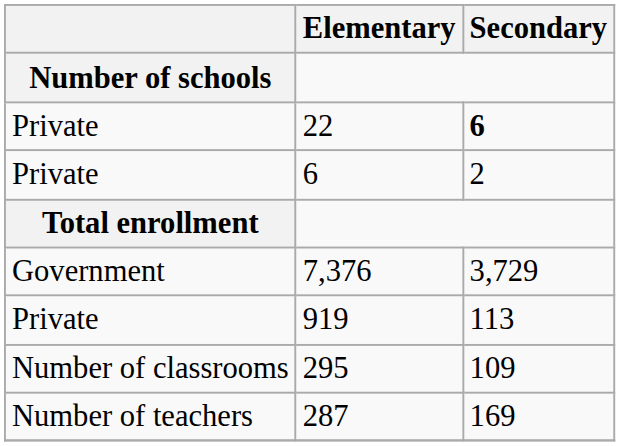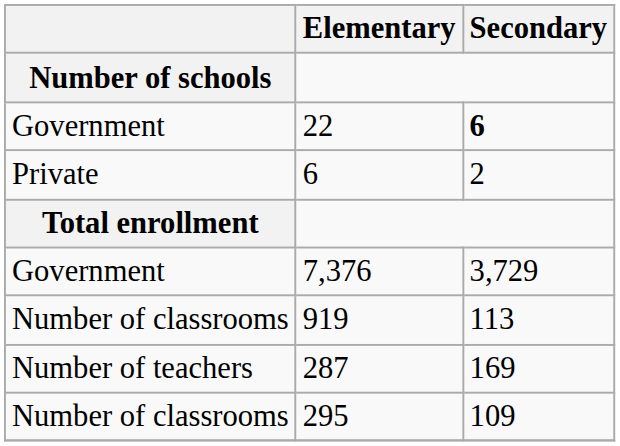 <table class="wikitable">
 <tr>
 <th></th>
 <th>Elementary</th>
 <th>Secondary</th>
 </tr>
 <tr>
 <th>Number of schools</th>
 </tr>
 <tr>
-<td>Private</td>
+<td>Government</td>
 <td>22</td>
 <td><strong>6</strong></td>
 </tr>
 <tr>
 <td>Private</td>
 <td>6</td>
 <td>2</td>
 </tr>
 <tr>
 <th>Total enrollment</th>
 </tr>
 <tr>
 <td>Government</td>
 <td>7,376</td>
 <td>3,729</td>
 </tr>
 <tr>
-<td>Private</td>
+<td>Number of classrooms</td>
 <td>919</td>
 <td>113</td>
+</tr>
+<tr>
+<td>Number of teachers</td>
+<td>287</td>
+<td>169</td>
 </tr>
 <tr>
 <td>Number of classrooms</td>
 <td>295</td>
 <td>109</td>
 </tr>
 <tr>
-<td>Number of teachers</td>
-<td>287</td>
-<td>169</td>
-</tr>
-<tr>
 </tr>
 </table>
